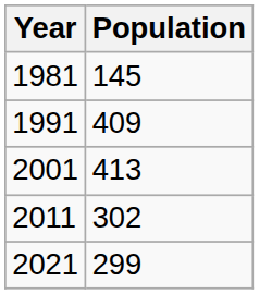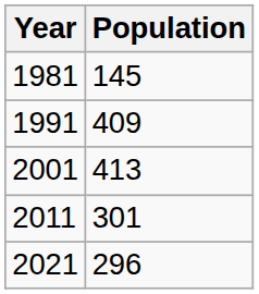 <table class=wikitable>
 <tr>
 <th>Year</th>
 <th>Population</th>
 </tr>
 <tr>
 <td>1981</td>
 <td>145</td>
 </tr>
 <tr>
 <td>1991</td>
 <td>409</td>
 </tr>
 <tr>
 <td>2001</td>
 <td>413</td>
 </tr>
 <tr>
 <td>2011</td>
-<td>302</td>
+<td>301</td>
 </tr>
 <tr>
 <td>2021</td>
-<td>299</td>
+<td>296</td>
 </tr>
 </table>
